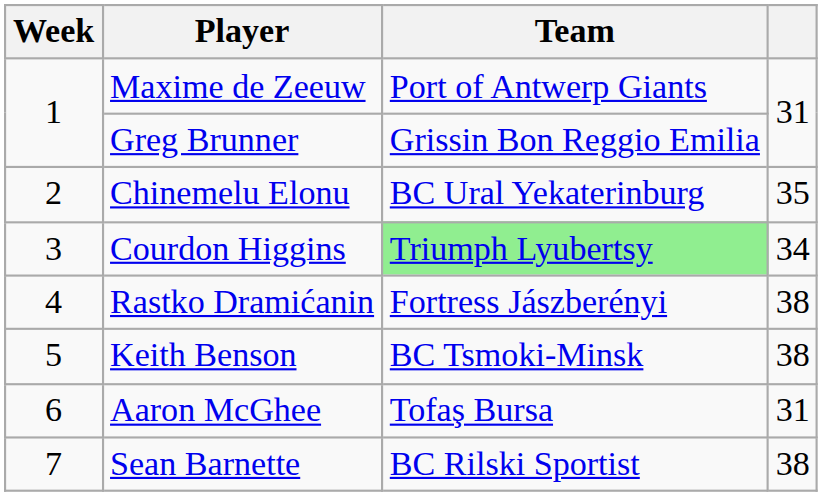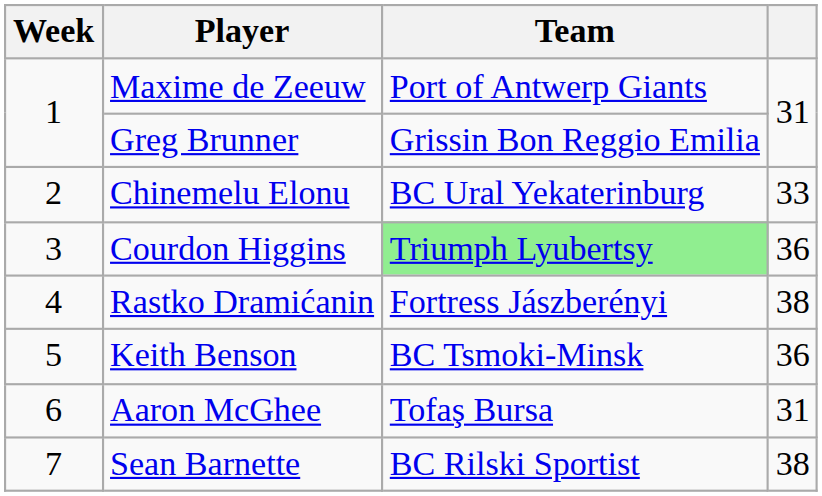 <table class="wikitable sortable" style="text-align: center;">
 <tr>
 <th style="text-align:center;">Week</th>
 <th style="text-align:center;">Player</th>
 <th style="text-align:center;">Team</th>
 <th style="text-align:center;"></th>
 </tr>
 <tr>
 <td rowspan=2>1</td>
 <td align="left"> <a href='#'>Maxime de Zeeuw</a></td>
 <td align="left"> <a href='#'>Port of Antwerp Giants</a></td>
 <td rowspan=2>31</td>
 </tr>
 <tr>
 <td style="text-align:left;"> <a href='#'>Greg Brunner</a></td>
 <td style="text-align:left;"> <a href='#'>Grissin Bon Reggio Emilia</a></td>
 </tr>
 <tr>
 <td>2</td>
 <td style="text-align:left;"> <a href='#'>Chinemelu Elonu</a></td>
 <td style="text-align:left;"> <a href='#'>BC Ural Yekaterinburg</a></td>
-<td>35</td>
+<td>33</td>
 </tr>
 <tr>
 <td>3</td>
 <td style="text-align:left;"> <a href='#'>Courdon Higgins</a></td>
 <td align="left" style="background: lightgreen;"> <a href='#'>Triumph Lyubertsy</a></td>
-<td>34</td>
+<td>36</td>
 </tr>
 <tr>
 <td>4</td>
 <td style="text-align:left;"> <a href='#'>Rastko Dramićanin</a></td>
 <td align="left"> <a href='#'>Fortress Jászberényi</a></td>
 <td>38</td>
 </tr>
 <tr>
 <td>5</td>
 <td style="text-align:left;"> <a href='#'>Keith Benson</a></td>
 <td style="text-align:left;"> <a href='#'>BC Tsmoki-Minsk</a></td>
-<td>38</td>
+<td>36</td>
 </tr>
 <tr>
 <td>6</td>
 <td style="text-align:left;"> <a href='#'>Aaron McGhee</a></td>
 <td align="left"> <a href='#'>Tofaş Bursa</a></td>
 <td>31</td>
 </tr>
 <tr>
 <td>7</td>
 <td style="text-align:left;"> <a href='#'>Sean Barnette</a></td>
 <td style="text-align:left;"> <a href='#'>BC Rilski Sportist</a></td>
 <td>38</td>
 </tr>
 </table>
